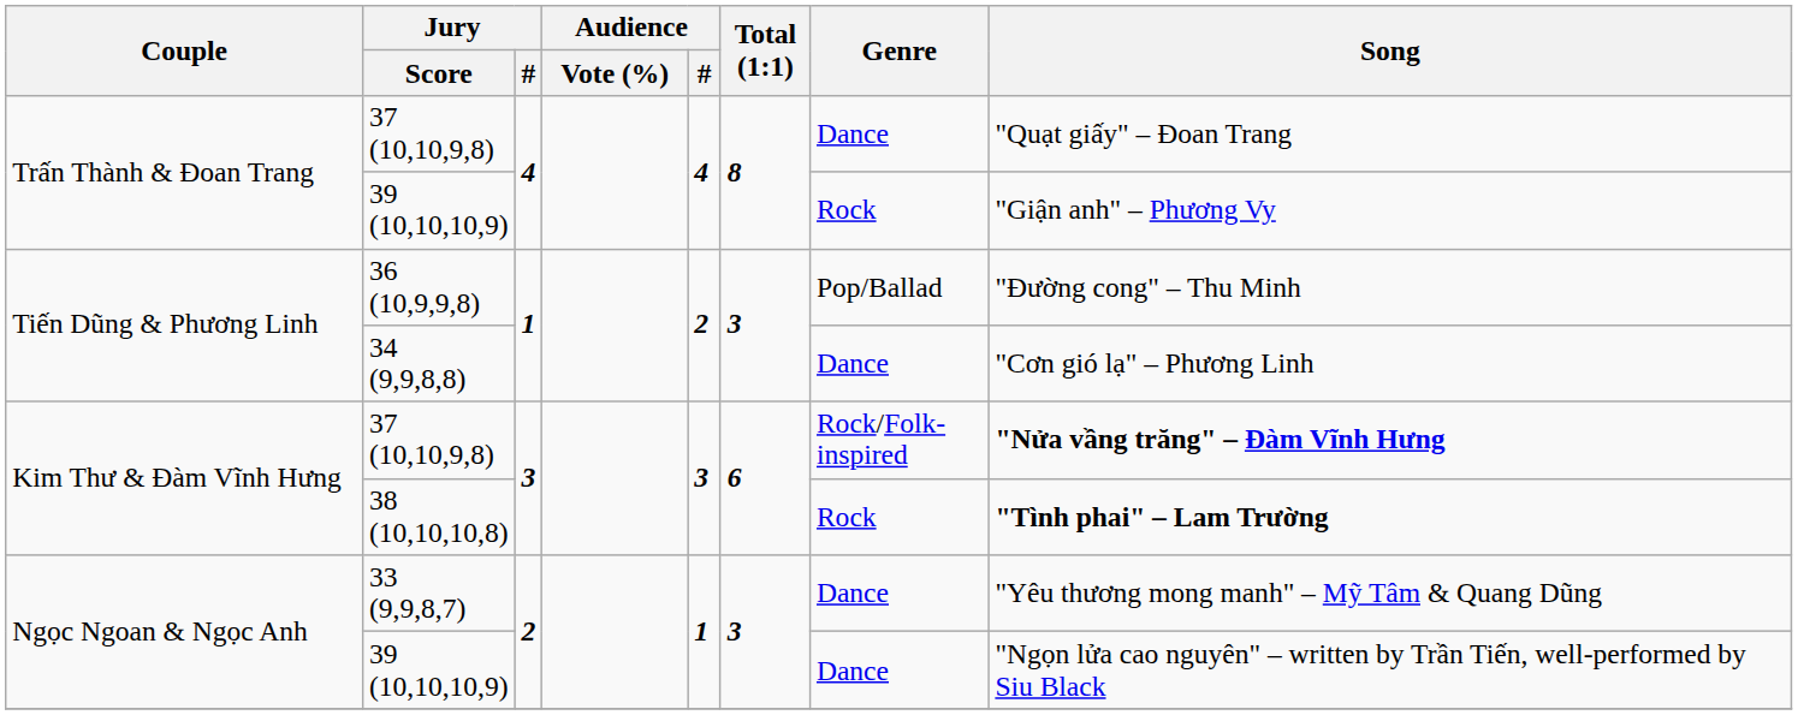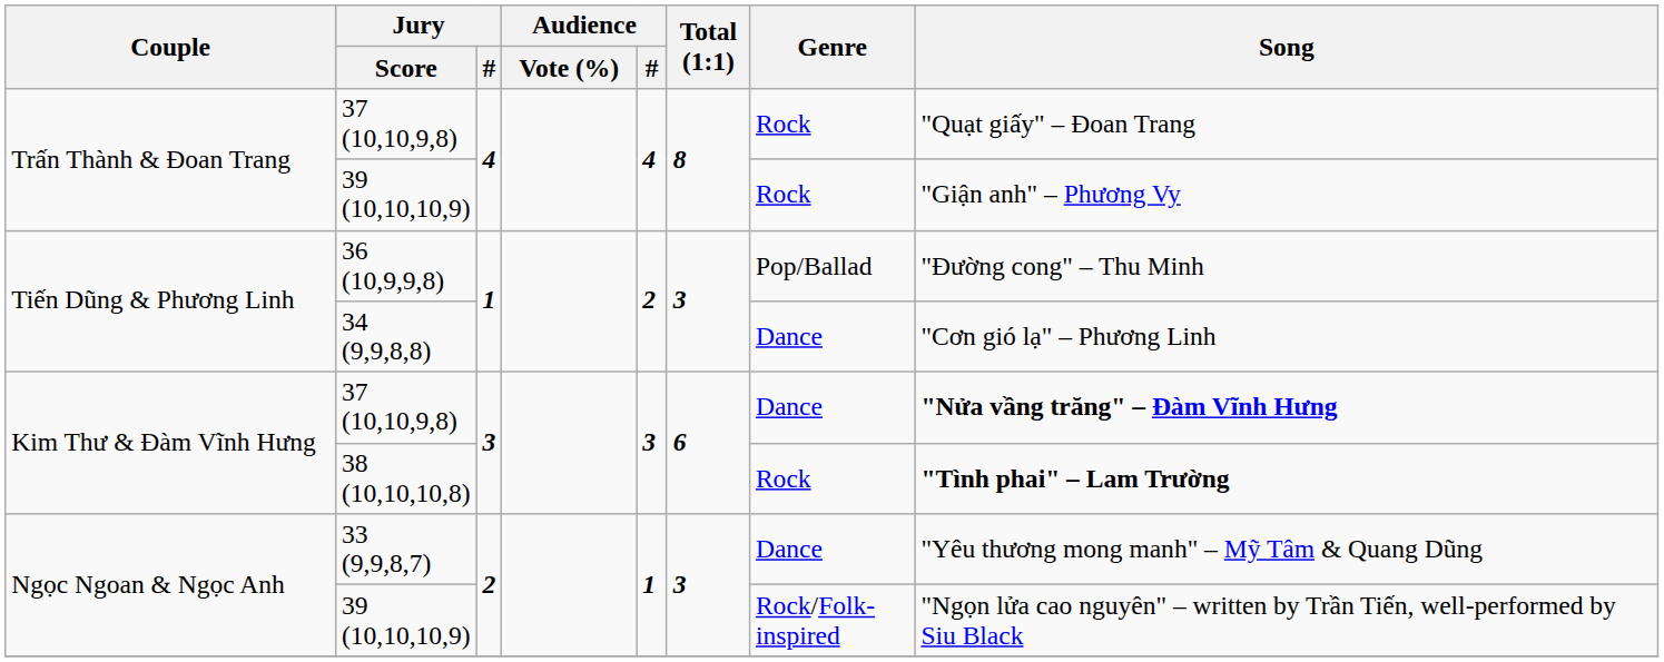 <table class="wikitable" style="width:80%;">
 <tr>
 <th rowspan=2 style="width:20%;">Couple</th>
 <th colspan=2 style="width:10%;">Jury</th>
 <th colspan=2 style="width:10%;">Audience</th>
 <th rowspan=2 style="width:5%;">Total<br> (1:1)</th>
 <th rowspan=2 style="width:10%;">Genre</th>
 <th rowspan=2 style="width:45%;">Song</th>
 </tr>
 <tr>
 <th>Score</th>
 <th>#</th>
 <th>Vote (%)</th>
 <th>#</th>
 </tr>
 <tr>
 <td rowspan=2>Trấn Thành & Đoan Trang</td>
 <td>37<br> (10,10,9,8)</td>
 <td rowspan=2><strong><em>4</em></strong></td>
 <td rowspan=2></td>
 <td rowspan=2><strong><em>4</em></strong></td>
 <td rowspan=2><strong><em>8</em></strong></td>
-<td><a href='#'>Dance</a></td>
+<td><a href='#'>Rock</a></td>
 <td>"Quạt giấy" – Đoan Trang</td>
 </tr>
 <tr>
 <td>39<br> (10,10,10,9)</td>
 <td><a href='#'>Rock</a></td>
 <td>"Giận anh" – <a href='#'>Phương Vy</a></td>
 </tr>
 <tr>
 <td rowspan=2>Tiến Dũng & Phương Linh</td>
 <td>36<br>(10,9,9,8)</td>
 <td rowspan=2><strong><em>1</em></strong></td>
 <td rowspan=2></td>
 <td rowspan=2><strong><em>2</em></strong></td>
 <td rowspan=2><strong><em>3</em></strong></td>
 <td>Pop/Ballad</td>
 <td>"Đường cong" – Thu Minh</td>
 </tr>
 <tr>
 <td>34<br> (9,9,8,8)</td>
 <td><a href='#'>Dance</a></td>
 <td>"Cơn gió lạ" – Phương Linh</td>
 </tr>
 <tr>
 <td rowspan=2>Kim Thư & Đàm Vĩnh Hưng</td>
 <td>37<br> (10,10,9,8)</td>
 <td rowspan=2><strong><em>3</em></strong></td>
 <td rowspan=2></td>
 <td rowspan=2><strong><em>3</em></strong></td>
 <td rowspan=2><strong><em>6</em></strong></td>
-<td><a href='#'>Rock</a>/<a href='#'>Folk-inspired</a></td>
+<td><a href='#'>Dance</a></td>
 <td><strong>"Nửa vầng trăng" – <a href='#'>Đàm Vĩnh Hưng</a></strong></td>
 </tr>
 <tr>
 <td>38<br> (10,10,10,8)</td>
 <td><a href='#'>Rock</a></td>
 <td><strong>"Tình phai" – Lam Trường</strong></td>
 </tr>
 <tr>
 <td rowspan=2>Ngọc Ngoan & Ngọc Anh</td>
 <td>33<br> (9,9,8,7)</td>
 <td rowspan=2><strong><em>2</em></strong></td>
 <td rowspan=2></td>
 <td rowspan=2><strong><em>1</em></strong></td>
 <td rowspan=2><strong><em>3</em></strong></td>
 <td><a href='#'>Dance</a></td>
 <td>"Yêu thương mong manh" – <a href='#'>Mỹ Tâm</a> & Quang Dũng</td>
 </tr>
 <tr>
 <td>39<br> (10,10,10,9)</td>
-<td><a href='#'>Dance</a></td>
+<td><a href='#'>Rock</a>/<a href='#'>Folk-inspired</a></td>
 <td>"Ngọn lửa cao nguyên" – written by Trần Tiến, well-performed by <a href='#'>Siu Black</a></td>
 </tr>
 <tr>
 </tr>
 </table>
